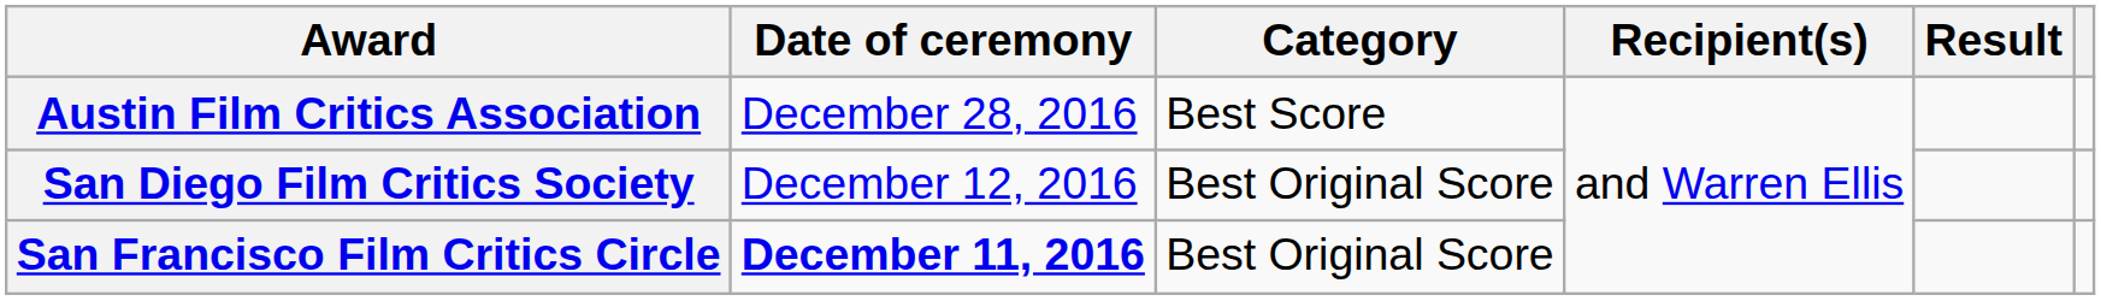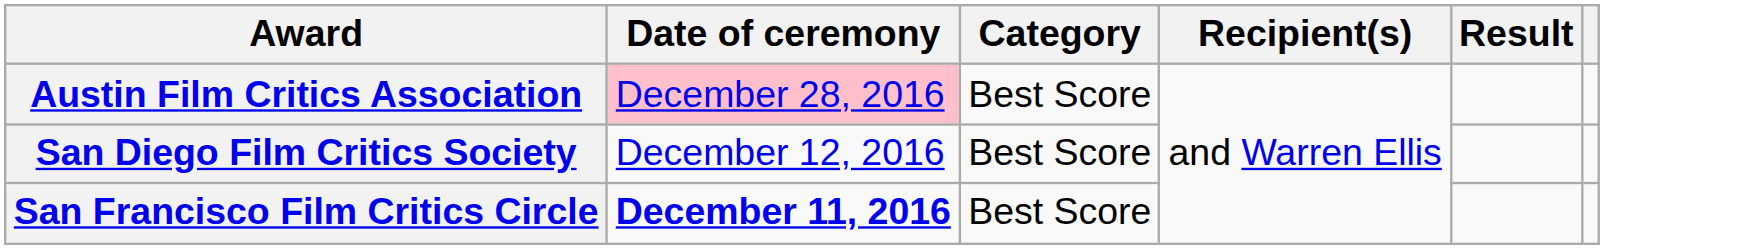 <table class="wikitable plainrowheaders sortable">
 <tr>
 <th scope="col">Award</th>
 <th scope="col">Date of ceremony</th>
 <th scope="col">Category</th>
 <th scope="col">Recipient(s)</th>
 <th scope="col">Result</th>
 <th scope="col" class="unsortable"></th>
 </tr>
 <tr>
 <th scope="row"><a href='#'>Austin Film Critics Association</a></th>
-<td><a href='#'>December 28, 2016</a></td>
+<td style="background: pink;"><a href='#'>December 28, 2016</a></td>
 <td>Best Score</td>
 <td rowspan="3"> and <a href='#'>Warren Ellis</a></td>
 <td></td>
 <td style="text-align:center;"><br></td>
 </tr>
 <tr>
 <th scope="row"><a href='#'>San Diego Film Critics Society</a></th>
 <td><a href='#'>December 12, 2016</a></td>
-<td>Best Original Score</td>
+<td>Best Score</td>
 <td></td>
 <td style="text-align:center;"><br></td>
 </tr>
 <tr>
 <th scope="row"><a href='#'>San Francisco Film Critics Circle</a></th>
 <td><strong><a href='#'>December 11, 2016</a></strong></td>
-<td>Best Original Score</td>
+<td>Best Score</td>
 <td></td>
 <td style="text-align:center;"><br></td>
 </tr>
 </table>
